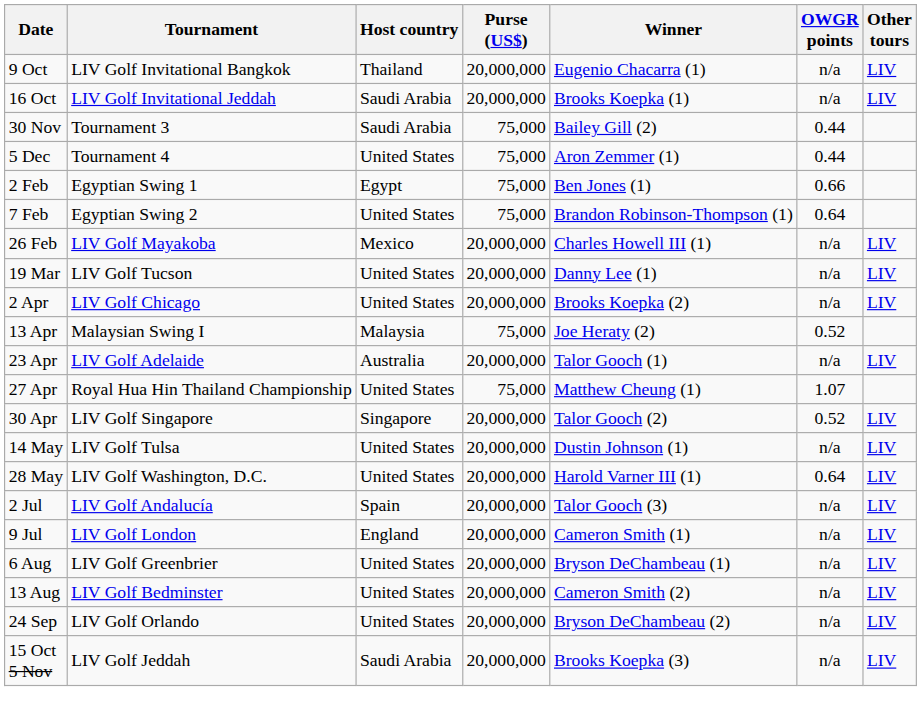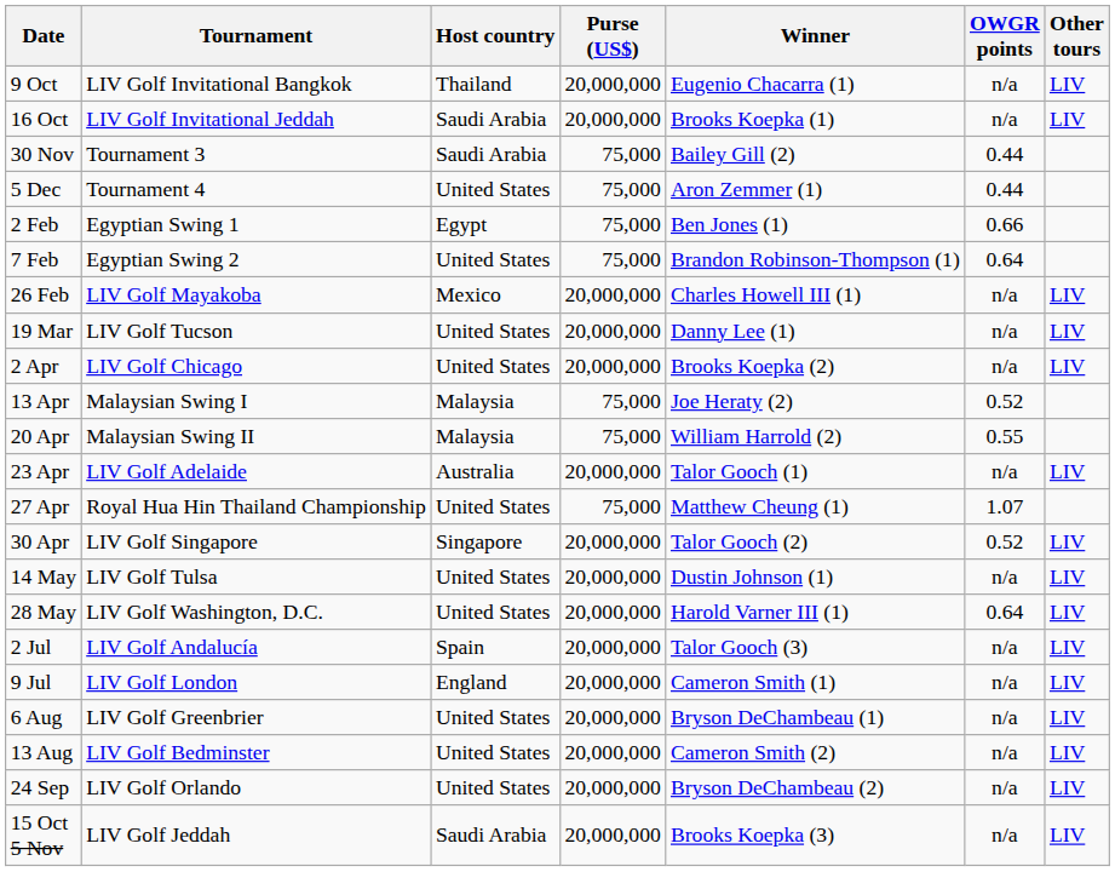 <table class="wikitable" style="font-size:95%">
 <tr>
 <th>Date</th>
 <th>Tournament</th>
 <th>Host country</th>
 <th>Purse<br>(<a href='#'>US$</a>)</th>
 <th>Winner</th>
 <th><a href='#'>OWGR</a><br>points</th>
 <th>Other<br>tours</th>
 </tr>
 <tr>
 <td>9 Oct</td>
 <td>LIV Golf Invitational Bangkok</td>
 <td>Thailand</td>
 <td align=right>20,000,000</td>
 <td> <a href='#'>Eugenio Chacarra</a> (1)</td>
 <td align=center>n/a</td>
 <td><a href='#'>LIV</a></td>
 </tr>
 <tr>
 <td>16 Oct</td>
 <td><a href='#'>LIV Golf Invitational Jeddah</a></td>
 <td>Saudi Arabia</td>
 <td align=right>20,000,000</td>
 <td> <a href='#'>Brooks Koepka</a> (1)</td>
 <td align=center>n/a</td>
 <td><a href='#'>LIV</a></td>
 </tr>
 <tr>
 <td>30 Nov</td>
 <td>Tournament 3</td>
 <td>Saudi Arabia</td>
 <td align=right>75,000</td>
 <td> <a href='#'>Bailey Gill</a> (2)</td>
 <td align=center>0.44</td>
 <td></td>
 </tr>
 <tr>
 <td>5 Dec</td>
 <td>Tournament 4</td>
 <td>United States</td>
 <td align=right>75,000</td>
 <td> <a href='#'>Aron Zemmer</a> (1)</td>
 <td align=center>0.44</td>
 <td></td>
 </tr>
 <tr>
 <td>2 Feb</td>
 <td>Egyptian Swing 1</td>
 <td>Egypt</td>
 <td align=right>75,000</td>
 <td> <a href='#'>Ben Jones</a> (1)</td>
 <td align=center>0.66</td>
 <td></td>
 </tr>
 <tr>
 <td>7 Feb</td>
 <td>Egyptian Swing 2</td>
 <td>United States</td>
 <td align=right>75,000</td>
 <td> <a href='#'>Brandon Robinson-Thompson</a> (1)</td>
 <td align=center>0.64</td>
 <td></td>
 </tr>
 <tr>
 <td>26 Feb</td>
 <td><a href='#'>LIV Golf Mayakoba</a></td>
 <td>Mexico</td>
 <td align=right>20,000,000</td>
 <td> <a href='#'>Charles Howell III</a> (1)</td>
 <td align=center>n/a</td>
 <td><a href='#'>LIV</a></td>
 </tr>
 <tr>
 <td>19 Mar</td>
 <td>LIV Golf Tucson</td>
 <td>United States</td>
 <td align=right>20,000,000</td>
 <td> <a href='#'>Danny Lee</a> (1)</td>
 <td align=center>n/a</td>
 <td><a href='#'>LIV</a></td>
 </tr>
 <tr>
 <td>2 Apr</td>
 <td><a href='#'>LIV Golf Chicago</a></td>
 <td>United States</td>
 <td align=right>20,000,000</td>
 <td> <a href='#'>Brooks Koepka</a> (2)</td>
 <td align=center>n/a</td>
 <td><a href='#'>LIV</a></td>
 </tr>
 <tr>
 <td>13 Apr</td>
 <td>Malaysian Swing I</td>
 <td>Malaysia</td>
 <td align=right>75,000</td>
 <td> <a href='#'>Joe Heraty</a> (2)</td>
 <td align=center>0.52</td>
+<td></td>
+</tr>
+<tr>
+<td>20 Apr</td>
+<td>Malaysian Swing II</td>
+<td>Malaysia</td>
+<td align=right>75,000</td>
+<td> <a href='#'>William Harrold</a> (2)</td>
+<td align=center>0.55</td>
 <td></td>
 </tr>
 <tr>
 <td>23 Apr</td>
 <td><a href='#'>LIV Golf Adelaide</a></td>
 <td>Australia</td>
 <td align=right>20,000,000</td>
 <td> <a href='#'>Talor Gooch</a> (1)</td>
 <td align=center>n/a</td>
 <td><a href='#'>LIV</a></td>
 </tr>
 <tr>
 <td>27 Apr</td>
 <td>Royal Hua Hin Thailand Championship</td>
 <td>United States</td>
 <td align=right>75,000</td>
 <td> <a href='#'>Matthew Cheung</a> (1)</td>
 <td align=center>1.07</td>
 <td></td>
 </tr>
 <tr>
 <td>30 Apr</td>
 <td>LIV Golf Singapore</td>
 <td>Singapore</td>
 <td align=right>20,000,000</td>
 <td> <a href='#'>Talor Gooch</a> (2)</td>
 <td align=center>0.52</td>
 <td><a href='#'>LIV</a></td>
 </tr>
 <tr>
 <td>14 May</td>
 <td>LIV Golf Tulsa</td>
 <td>United States</td>
 <td align=right>20,000,000</td>
 <td> <a href='#'>Dustin Johnson</a> (1)</td>
 <td align=center>n/a</td>
 <td><a href='#'>LIV</a></td>
 </tr>
 <tr>
 <td>28 May</td>
 <td>LIV Golf Washington, D.C.</td>
 <td>United States</td>
 <td align=right>20,000,000</td>
 <td> <a href='#'>Harold Varner III</a> (1)</td>
 <td align=center>0.64</td>
 <td><a href='#'>LIV</a></td>
 </tr>
 <tr>
 <td>2 Jul</td>
 <td><a href='#'>LIV Golf Andalucía</a></td>
 <td>Spain</td>
 <td align=right>20,000,000</td>
 <td> <a href='#'>Talor Gooch</a> (3)</td>
 <td align=center>n/a</td>
 <td><a href='#'>LIV</a></td>
 </tr>
 <tr>
 <td>9 Jul</td>
 <td><a href='#'>LIV Golf London</a></td>
 <td>England</td>
 <td align=right>20,000,000</td>
 <td> <a href='#'>Cameron Smith</a> (1)</td>
 <td align=center>n/a</td>
 <td><a href='#'>LIV</a></td>
 </tr>
 <tr>
 <td>6 Aug</td>
 <td>LIV Golf Greenbrier</td>
 <td>United States</td>
 <td align=right>20,000,000</td>
 <td> <a href='#'>Bryson DeChambeau</a> (1)</td>
 <td align=center>n/a</td>
 <td><a href='#'>LIV</a></td>
 </tr>
 <tr>
 <td>13 Aug</td>
 <td><a href='#'>LIV Golf Bedminster</a></td>
 <td>United States</td>
 <td align=right>20,000,000</td>
 <td> <a href='#'>Cameron Smith</a> (2)</td>
 <td align=center>n/a</td>
 <td><a href='#'>LIV</a></td>
 </tr>
 <tr>
 <td>24 Sep</td>
 <td>LIV Golf Orlando</td>
 <td>United States</td>
 <td align=right>20,000,000</td>
 <td> <a href='#'>Bryson DeChambeau</a> (2)</td>
 <td align=center>n/a</td>
 <td><a href='#'>LIV</a></td>
 </tr>
 <tr>
 <td>15 Oct<br><s>5 Nov</s></td>
 <td>LIV Golf Jeddah</td>
 <td>Saudi Arabia</td>
 <td align=right>20,000,000</td>
 <td> <a href='#'>Brooks Koepka</a> (3)</td>
 <td align=center>n/a</td>
 <td><a href='#'>LIV</a></td>
 </tr>
 </table>
